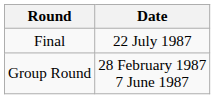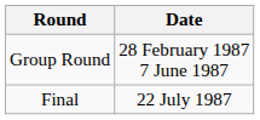 <table class="wikitable" style="text-align: center">
 <tr>
 <th>Round</th>
 <th>Date</th>
 </tr>
 <tr>
+<td>Group Round</td>
+<td>28 February 1987<br>7 June 1987</td>
+</tr>
+<tr>
 <td>Final</td>
 <td>22 July 1987</td>
 </tr>
-<tr>
-<td>Group Round</td>
-<td>28 February 1987<br>7 June 1987</td>
-</tr>
 </table>
